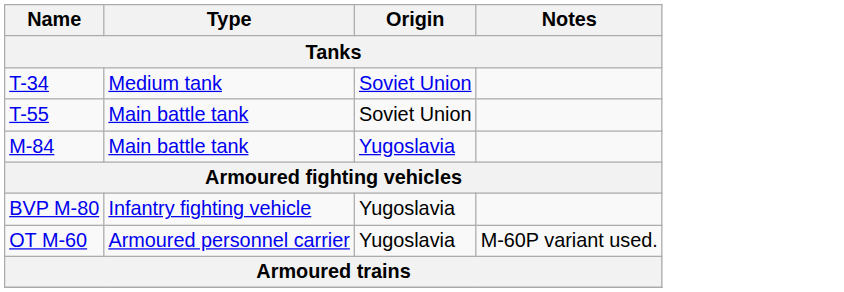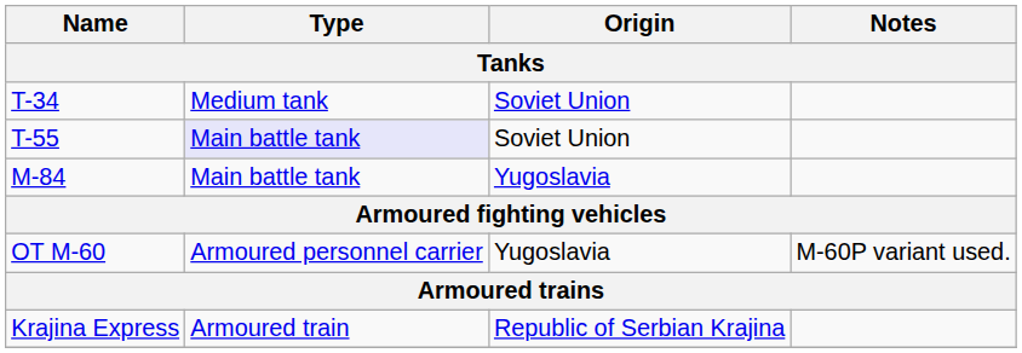 <table class="wikitable">
 <tr>
 <th>Name</th>
 <th>Type</th>
 <th>Origin</th>
 <th>Notes</th>
 </tr>
 <tr>
 <th colspan="4">Tanks</th>
 </tr>
 <tr>
 <td><a href='#'>T-34</a></td>
 <td><a href='#'>Medium tank</a></td>
 <td><a href='#'>Soviet Union</a></td>
 <td></td>
 </tr>
 <tr>
 <td><a href='#'>T-55</a></td>
-<td><a href='#'>Main battle tank</a></td>
+<td style="background: lavender;"><a href='#'>Main battle tank</a></td>
 <td>Soviet Union</td>
 <td></td>
 </tr>
 <tr>
 <td><a href='#'>M-84</a></td>
 <td><a href='#'>Main battle tank</a></td>
 <td><a href='#'>Yugoslavia</a></td>
 <td></td>
 </tr>
 <tr>
 <th colspan="4">Armoured fighting vehicles</th>
 </tr>
 <tr>
-<td><a href='#'>BVP M-80</a></td>
-<td><a href='#'>Infantry fighting vehicle</a></td>
-<td>Yugoslavia</td>
-<td></td>
-</tr>
-<tr>
 <td><a href='#'>OT M-60</a></td>
 <td><a href='#'>Armoured personnel carrier</a></td>
 <td>Yugoslavia</td>
 <td>M-60P variant used.</td>
 </tr>
 <tr>
 <th colspan="4">Armoured trains</th>
 </tr>
 <tr>
+<td><a href='#'>Krajina Express</a></td>
+<td><a href='#'>Armoured train</a></td>
+<td><a href='#'>Republic of Serbian Krajina</a></td>
+<td></td>
+</tr>
+<tr>
 </tr>
 </table>
